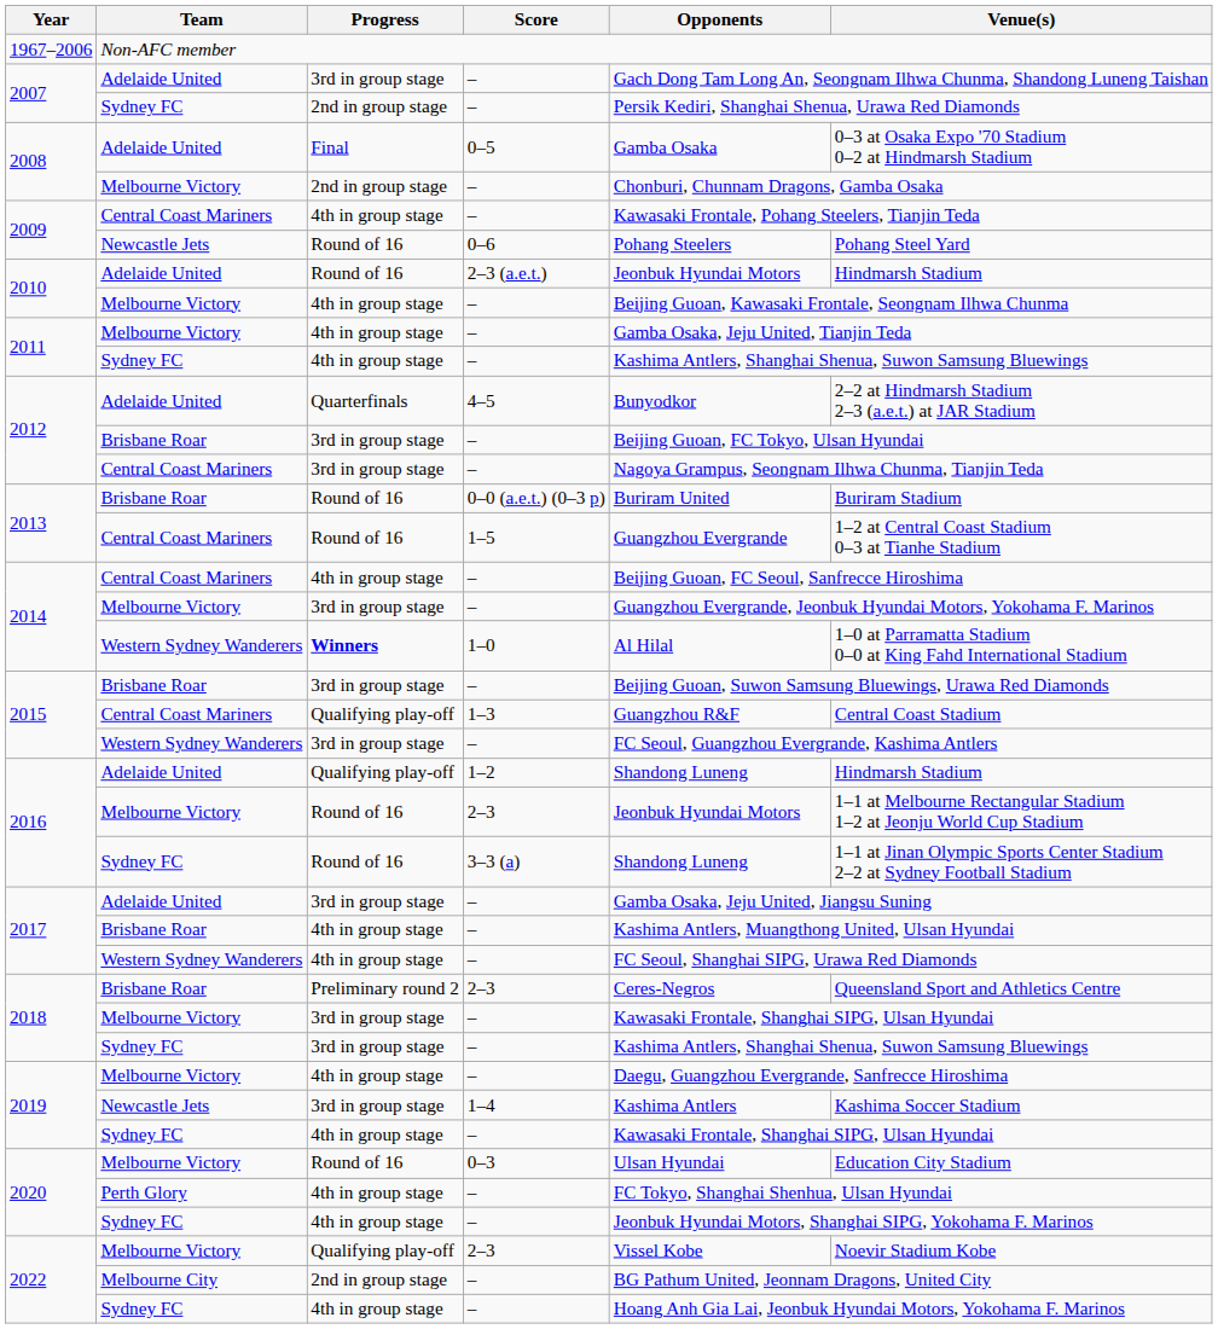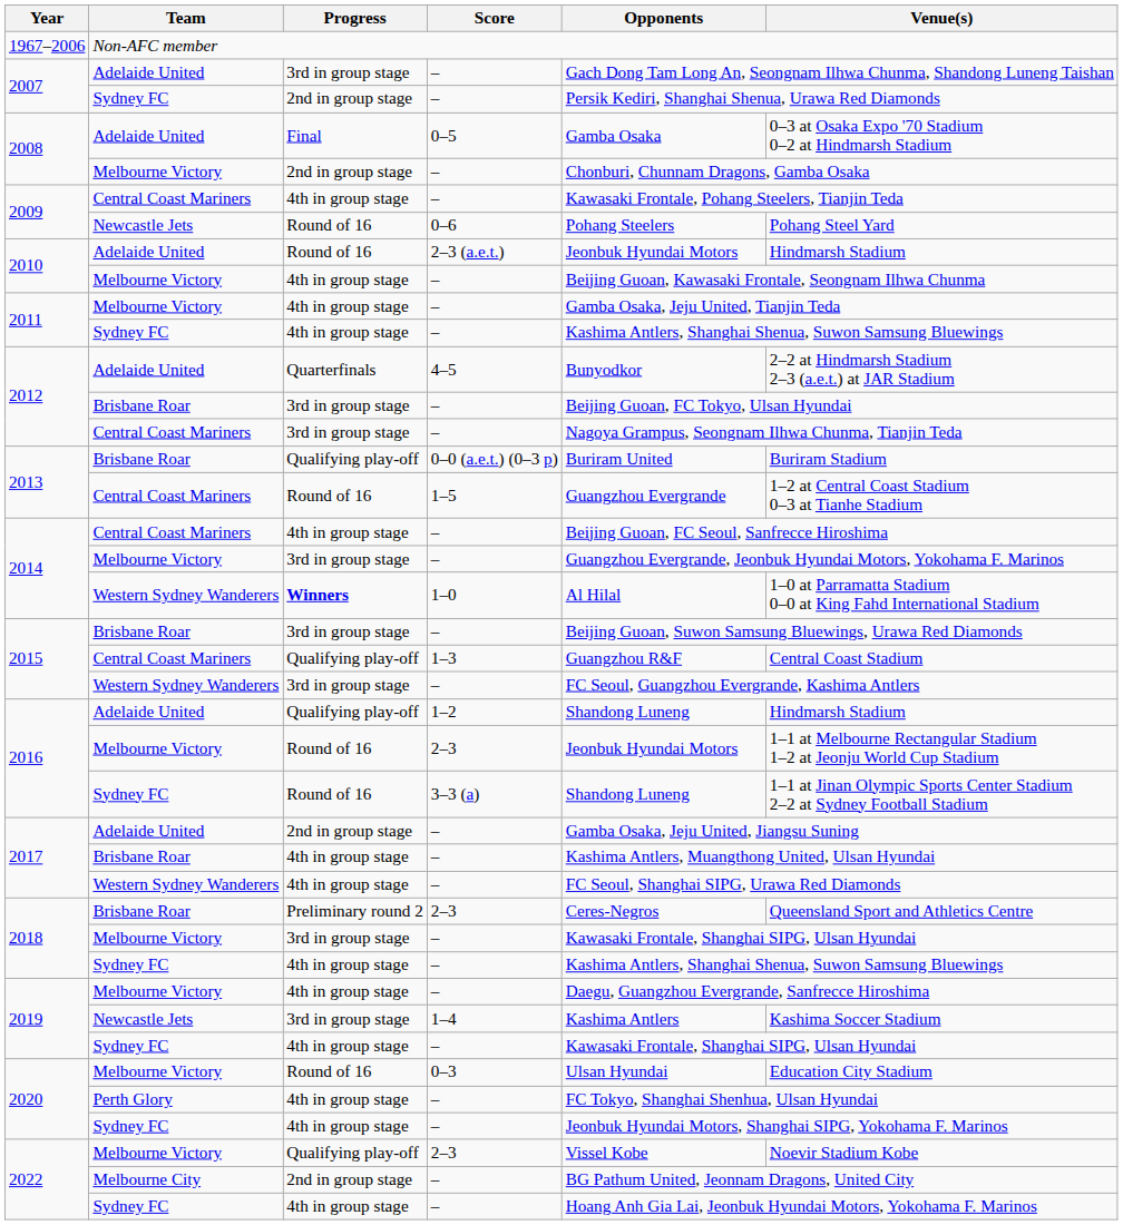 <table class="wikitable Sortable">
 <tr>
 <th>Year</th>
 <th>Team</th>
 <th>Progress</th>
 <th>Score</th>
 <th>Opponents</th>
 <th>Venue(s)</th>
 </tr>
 <tr>
 <td><a href='#'>1967</a>–<a href='#'>2006</a></td>
 <td colspan=5><em>Non-AFC member</em></td>
 </tr>
 <tr>
 <td rowspan=2><a href='#'>2007</a></td>
 <td><a href='#'>Adelaide United</a></td>
 <td>3rd in group stage</td>
 <td>–</td>
 <td colspan=2> <a href='#'>Gach Dong Tam Long An</a>,  <a href='#'>Seongnam Ilhwa Chunma</a>,  <a href='#'>Shandong Luneng Taishan</a></td>
 </tr>
 <tr>
 <td><a href='#'>Sydney FC</a></td>
 <td>2nd in group stage</td>
 <td>–</td>
 <td colspan=2> <a href='#'>Persik Kediri</a>,  <a href='#'>Shanghai Shenua</a>,  <a href='#'>Urawa Red Diamonds</a></td>
 </tr>
 <tr>
 <td rowspan=2><a href='#'>2008</a></td>
 <td><a href='#'>Adelaide United</a></td>
 <td><a href='#'>Final</a></td>
 <td>0–5</td>
 <td> <a href='#'>Gamba Osaka</a></td>
 <td>0–3 at <a href='#'>Osaka Expo '70 Stadium</a><br>0–2 at <a href='#'>Hindmarsh Stadium</a></td>
 </tr>
 <tr>
 <td><a href='#'>Melbourne Victory</a></td>
 <td>2nd in group stage</td>
 <td>–</td>
 <td colspan=2> <a href='#'>Chonburi</a>,  <a href='#'>Chunnam Dragons</a>,  <a href='#'>Gamba Osaka</a></td>
 </tr>
 <tr>
 <td rowspan=2><a href='#'>2009</a></td>
 <td><a href='#'>Central Coast Mariners</a></td>
 <td>4th in group stage</td>
 <td>–</td>
 <td colspan=2> <a href='#'>Kawasaki Frontale</a>,  <a href='#'>Pohang Steelers</a>,  <a href='#'>Tianjin Teda</a></td>
 </tr>
 <tr>
 <td><a href='#'>Newcastle Jets</a></td>
 <td>Round of 16</td>
 <td>0–6</td>
 <td> <a href='#'>Pohang Steelers</a></td>
 <td><a href='#'>Pohang Steel Yard</a></td>
 </tr>
 <tr>
 <td rowspan=2><a href='#'>2010</a></td>
 <td><a href='#'>Adelaide United</a></td>
 <td>Round of 16</td>
 <td>2–3 (<a href='#'>a.e.t.</a>)</td>
 <td> <a href='#'>Jeonbuk Hyundai Motors</a></td>
 <td><a href='#'>Hindmarsh Stadium</a></td>
 </tr>
 <tr>
 <td><a href='#'>Melbourne Victory</a></td>
 <td>4th in group stage</td>
 <td>–</td>
 <td colspan=2> <a href='#'>Beijing Guoan</a>,  <a href='#'>Kawasaki Frontale</a>,  <a href='#'>Seongnam Ilhwa Chunma</a></td>
 </tr>
 <tr>
 <td rowspan=2><a href='#'>2011</a></td>
 <td><a href='#'>Melbourne Victory</a></td>
 <td>4th in group stage</td>
 <td>–</td>
 <td colspan=2> <a href='#'>Gamba Osaka</a>,  <a href='#'>Jeju United</a>,  <a href='#'>Tianjin Teda</a></td>
 </tr>
 <tr>
 <td><a href='#'>Sydney FC</a></td>
 <td>4th in group stage</td>
 <td>–</td>
 <td colspan=2> <a href='#'>Kashima Antlers</a>,  <a href='#'>Shanghai Shenua</a>,  <a href='#'>Suwon Samsung Bluewings</a></td>
 </tr>
 <tr>
 <td rowspan=3><a href='#'>2012</a></td>
 <td><a href='#'>Adelaide United</a></td>
 <td>Quarterfinals</td>
 <td>4–5</td>
 <td> <a href='#'>Bunyodkor</a></td>
 <td>2–2 at <a href='#'>Hindmarsh Stadium</a><br>2–3 (<a href='#'>a.e.t.</a>) at <a href='#'>JAR Stadium</a></td>
 </tr>
 <tr>
 <td><a href='#'>Brisbane Roar</a></td>
 <td>3rd in group stage</td>
 <td>–</td>
 <td colspan=2> <a href='#'>Beijing Guoan</a>,  <a href='#'>FC Tokyo</a>,  <a href='#'>Ulsan Hyundai</a></td>
 </tr>
 <tr>
 <td><a href='#'>Central Coast Mariners</a></td>
 <td>3rd in group stage</td>
 <td>–</td>
 <td colspan=2> <a href='#'>Nagoya Grampus</a>,  <a href='#'>Seongnam Ilhwa Chunma</a>,  <a href='#'>Tianjin Teda</a></td>
 </tr>
 <tr>
 <td rowspan=2><a href='#'>2013</a></td>
 <td><a href='#'>Brisbane Roar</a></td>
-<td>Round of 16</td>
+<td>Qualifying play-off</td>
 <td>0–0 (<a href='#'>a.e.t.</a>) (0–3 <a href='#'>p</a>)</td>
 <td> <a href='#'>Buriram United</a></td>
 <td><a href='#'>Buriram Stadium</a></td>
 </tr>
 <tr>
 <td><a href='#'>Central Coast Mariners</a></td>
 <td>Round of 16</td>
 <td>1–5</td>
 <td> <a href='#'>Guangzhou Evergrande</a></td>
 <td>1–2 at <a href='#'>Central Coast Stadium</a><br>0–3 at <a href='#'>Tianhe Stadium</a></td>
 </tr>
 <tr>
 <td rowspan=3><a href='#'>2014</a></td>
 <td><a href='#'>Central Coast Mariners</a></td>
 <td>4th in group stage</td>
 <td>–</td>
 <td colspan=2> <a href='#'>Beijing Guoan</a>,  <a href='#'>FC Seoul</a>,  <a href='#'>Sanfrecce Hiroshima</a></td>
 </tr>
 <tr>
 <td><a href='#'>Melbourne Victory</a></td>
 <td>3rd in group stage</td>
 <td>–</td>
 <td colspan=2> <a href='#'>Guangzhou Evergrande</a>,  <a href='#'>Jeonbuk Hyundai Motors</a>,  <a href='#'>Yokohama F. Marinos</a></td>
 </tr>
 <tr>
 <td><a href='#'>Western Sydney Wanderers</a></td>
 <td><strong><a href='#'>Winners</a></strong></td>
 <td>1–0</td>
 <td> <a href='#'>Al Hilal</a></td>
 <td>1–0 at <a href='#'>Parramatta Stadium</a><br>0–0 at <a href='#'>King Fahd International Stadium</a></td>
 </tr>
 <tr>
 <td rowspan=3><a href='#'>2015</a></td>
 <td><a href='#'>Brisbane Roar</a></td>
 <td>3rd in group stage</td>
 <td>–</td>
 <td colspan=2> <a href='#'>Beijing Guoan</a>,  <a href='#'>Suwon Samsung Bluewings</a>,  <a href='#'>Urawa Red Diamonds</a></td>
 </tr>
 <tr>
 <td><a href='#'>Central Coast Mariners</a></td>
 <td>Qualifying play-off</td>
 <td>1–3</td>
 <td> <a href='#'>Guangzhou R&F</a></td>
 <td><a href='#'>Central Coast Stadium</a></td>
 </tr>
 <tr>
 <td><a href='#'>Western Sydney Wanderers</a></td>
 <td>3rd in group stage</td>
 <td>–</td>
 <td colspan=2> <a href='#'>FC Seoul</a>,  <a href='#'>Guangzhou Evergrande</a>,  <a href='#'>Kashima Antlers</a></td>
 </tr>
 <tr>
 <td rowspan=3><a href='#'>2016</a></td>
 <td><a href='#'>Adelaide United</a></td>
 <td>Qualifying play-off</td>
 <td>1–2</td>
 <td> <a href='#'>Shandong Luneng</a></td>
 <td><a href='#'>Hindmarsh Stadium</a></td>
 </tr>
 <tr>
 <td><a href='#'>Melbourne Victory</a></td>
 <td>Round of 16</td>
 <td>2–3</td>
 <td> <a href='#'>Jeonbuk Hyundai Motors</a></td>
 <td>1–1 at <a href='#'>Melbourne Rectangular Stadium</a><br>1–2 at <a href='#'>Jeonju World Cup Stadium</a></td>
 </tr>
 <tr>
 <td><a href='#'>Sydney FC</a></td>
 <td>Round of 16</td>
 <td>3–3 (<a href='#'>a</a>)</td>
 <td> <a href='#'>Shandong Luneng</a></td>
 <td>1–1 at <a href='#'>Jinan Olympic Sports Center Stadium</a><br>2–2 at <a href='#'>Sydney Football Stadium</a></td>
 </tr>
 <tr>
 <td rowspan=3><a href='#'>2017</a></td>
 <td><a href='#'>Adelaide United</a></td>
-<td>3rd in group stage</td>
+<td>2nd in group stage</td>
 <td>–</td>
 <td colspan=2> <a href='#'>Gamba Osaka</a>,  <a href='#'>Jeju United</a>,  <a href='#'>Jiangsu Suning</a></td>
 </tr>
 <tr>
 <td><a href='#'>Brisbane Roar</a></td>
 <td>4th in group stage</td>
 <td>–</td>
 <td colspan=2> <a href='#'>Kashima Antlers</a>,  <a href='#'>Muangthong United</a>,  <a href='#'>Ulsan Hyundai</a></td>
 </tr>
 <tr>
 <td><a href='#'>Western Sydney Wanderers</a></td>
 <td>4th in group stage</td>
 <td>–</td>
 <td colspan=2> <a href='#'>FC Seoul</a>,  <a href='#'>Shanghai SIPG</a>,  <a href='#'>Urawa Red Diamonds</a></td>
 </tr>
 <tr>
 <td rowspan=3><a href='#'>2018</a></td>
 <td><a href='#'>Brisbane Roar</a></td>
 <td>Preliminary round 2</td>
 <td>2–3</td>
 <td> <a href='#'>Ceres-Negros</a></td>
 <td><a href='#'>Queensland Sport and Athletics Centre</a></td>
 </tr>
 <tr>
 <td><a href='#'>Melbourne Victory</a></td>
 <td>3rd in group stage</td>
 <td>–</td>
 <td colspan=2> <a href='#'>Kawasaki Frontale</a>,  <a href='#'>Shanghai SIPG</a>,  <a href='#'>Ulsan Hyundai</a></td>
 </tr>
 <tr>
 <td><a href='#'>Sydney FC</a></td>
-<td>3rd in group stage</td>
+<td>4th in group stage</td>
 <td>–</td>
 <td colspan=2> <a href='#'>Kashima Antlers</a>,  <a href='#'>Shanghai Shenua</a>,  <a href='#'>Suwon Samsung Bluewings</a></td>
 </tr>
 <tr>
 <td rowspan=3><a href='#'>2019</a></td>
 <td><a href='#'>Melbourne Victory</a></td>
 <td>4th in group stage</td>
 <td>–</td>
 <td colspan=2> <a href='#'>Daegu</a>,  <a href='#'>Guangzhou Evergrande</a>,  <a href='#'>Sanfrecce Hiroshima</a></td>
 </tr>
 <tr>
 <td><a href='#'>Newcastle Jets</a></td>
 <td>3rd in group stage</td>
 <td>1–4</td>
 <td> <a href='#'>Kashima Antlers</a></td>
 <td><a href='#'>Kashima Soccer Stadium</a></td>
 </tr>
 <tr>
 <td><a href='#'>Sydney FC</a></td>
 <td>4th in group stage</td>
 <td>–</td>
 <td colspan=2> <a href='#'>Kawasaki Frontale</a>,  <a href='#'>Shanghai SIPG</a>,  <a href='#'>Ulsan Hyundai</a></td>
 </tr>
 <tr>
 <td rowspan=3><a href='#'>2020</a></td>
 <td><a href='#'>Melbourne Victory</a></td>
 <td>Round of 16</td>
 <td>0–3</td>
 <td> <a href='#'>Ulsan Hyundai</a></td>
 <td><a href='#'>Education City Stadium</a></td>
 </tr>
 <tr>
 <td><a href='#'>Perth Glory</a></td>
 <td>4th in group stage</td>
 <td>–</td>
 <td colspan=2> <a href='#'>FC Tokyo</a>,  <a href='#'>Shanghai Shenhua</a>,  <a href='#'>Ulsan Hyundai</a></td>
 </tr>
 <tr>
 <td><a href='#'>Sydney FC</a></td>
 <td>4th in group stage</td>
 <td>–</td>
 <td colspan=2> <a href='#'>Jeonbuk Hyundai Motors</a>,  <a href='#'>Shanghai SIPG</a>,  <a href='#'>Yokohama F. Marinos</a></td>
 </tr>
 <tr>
 <td rowspan="3"><a href='#'>2022</a></td>
 <td><a href='#'>Melbourne Victory</a></td>
 <td>Qualifying play-off</td>
 <td>2–3</td>
 <td> <a href='#'>Vissel Kobe</a></td>
 <td><a href='#'>Noevir Stadium Kobe</a></td>
 </tr>
 <tr>
 <td><a href='#'>Melbourne City</a></td>
 <td>2nd in group stage</td>
 <td>–</td>
 <td colspan="2"> <a href='#'>BG Pathum United</a>, <a href='#'>Jeonnam Dragons</a>,  <a href='#'>United City</a></td>
 </tr>
 <tr>
 <td><a href='#'>Sydney FC</a></td>
 <td>4th in group stage</td>
 <td>–</td>
 <td colspan="2"> <a href='#'>Hoang Anh Gia Lai</a>,  <a href='#'>Jeonbuk Hyundai Motors</a>,  <a href='#'>Yokohama F. Marinos</a></td>
 </tr>
 </table>
